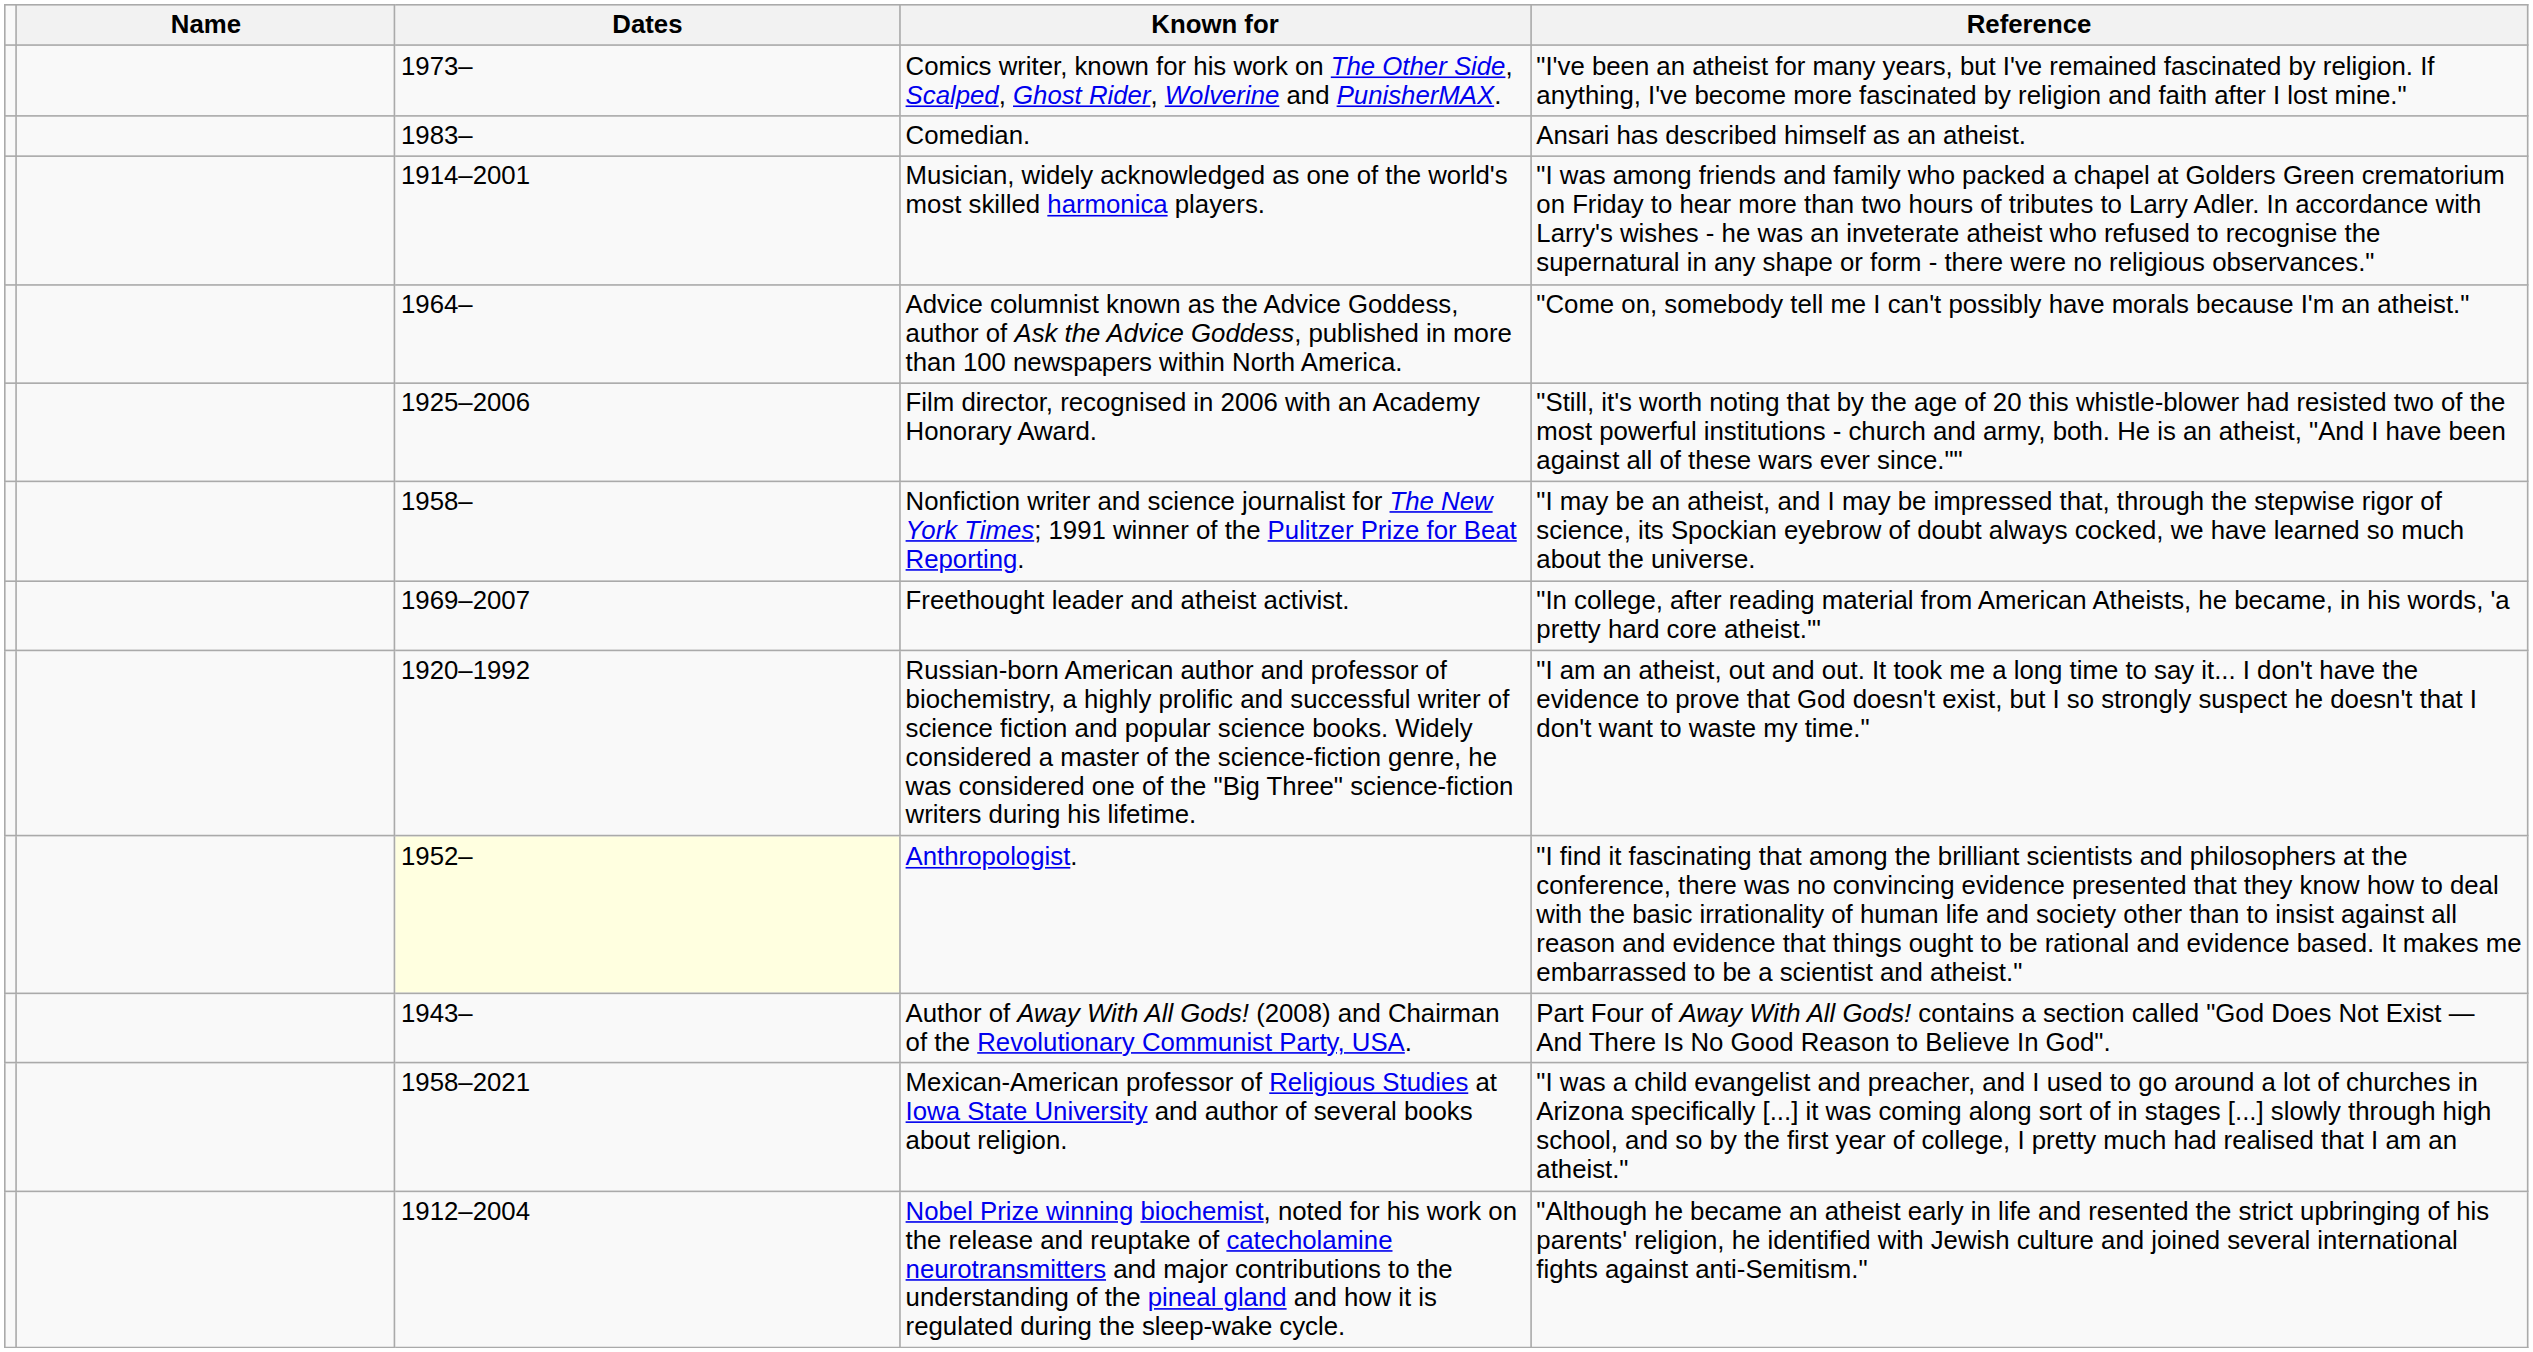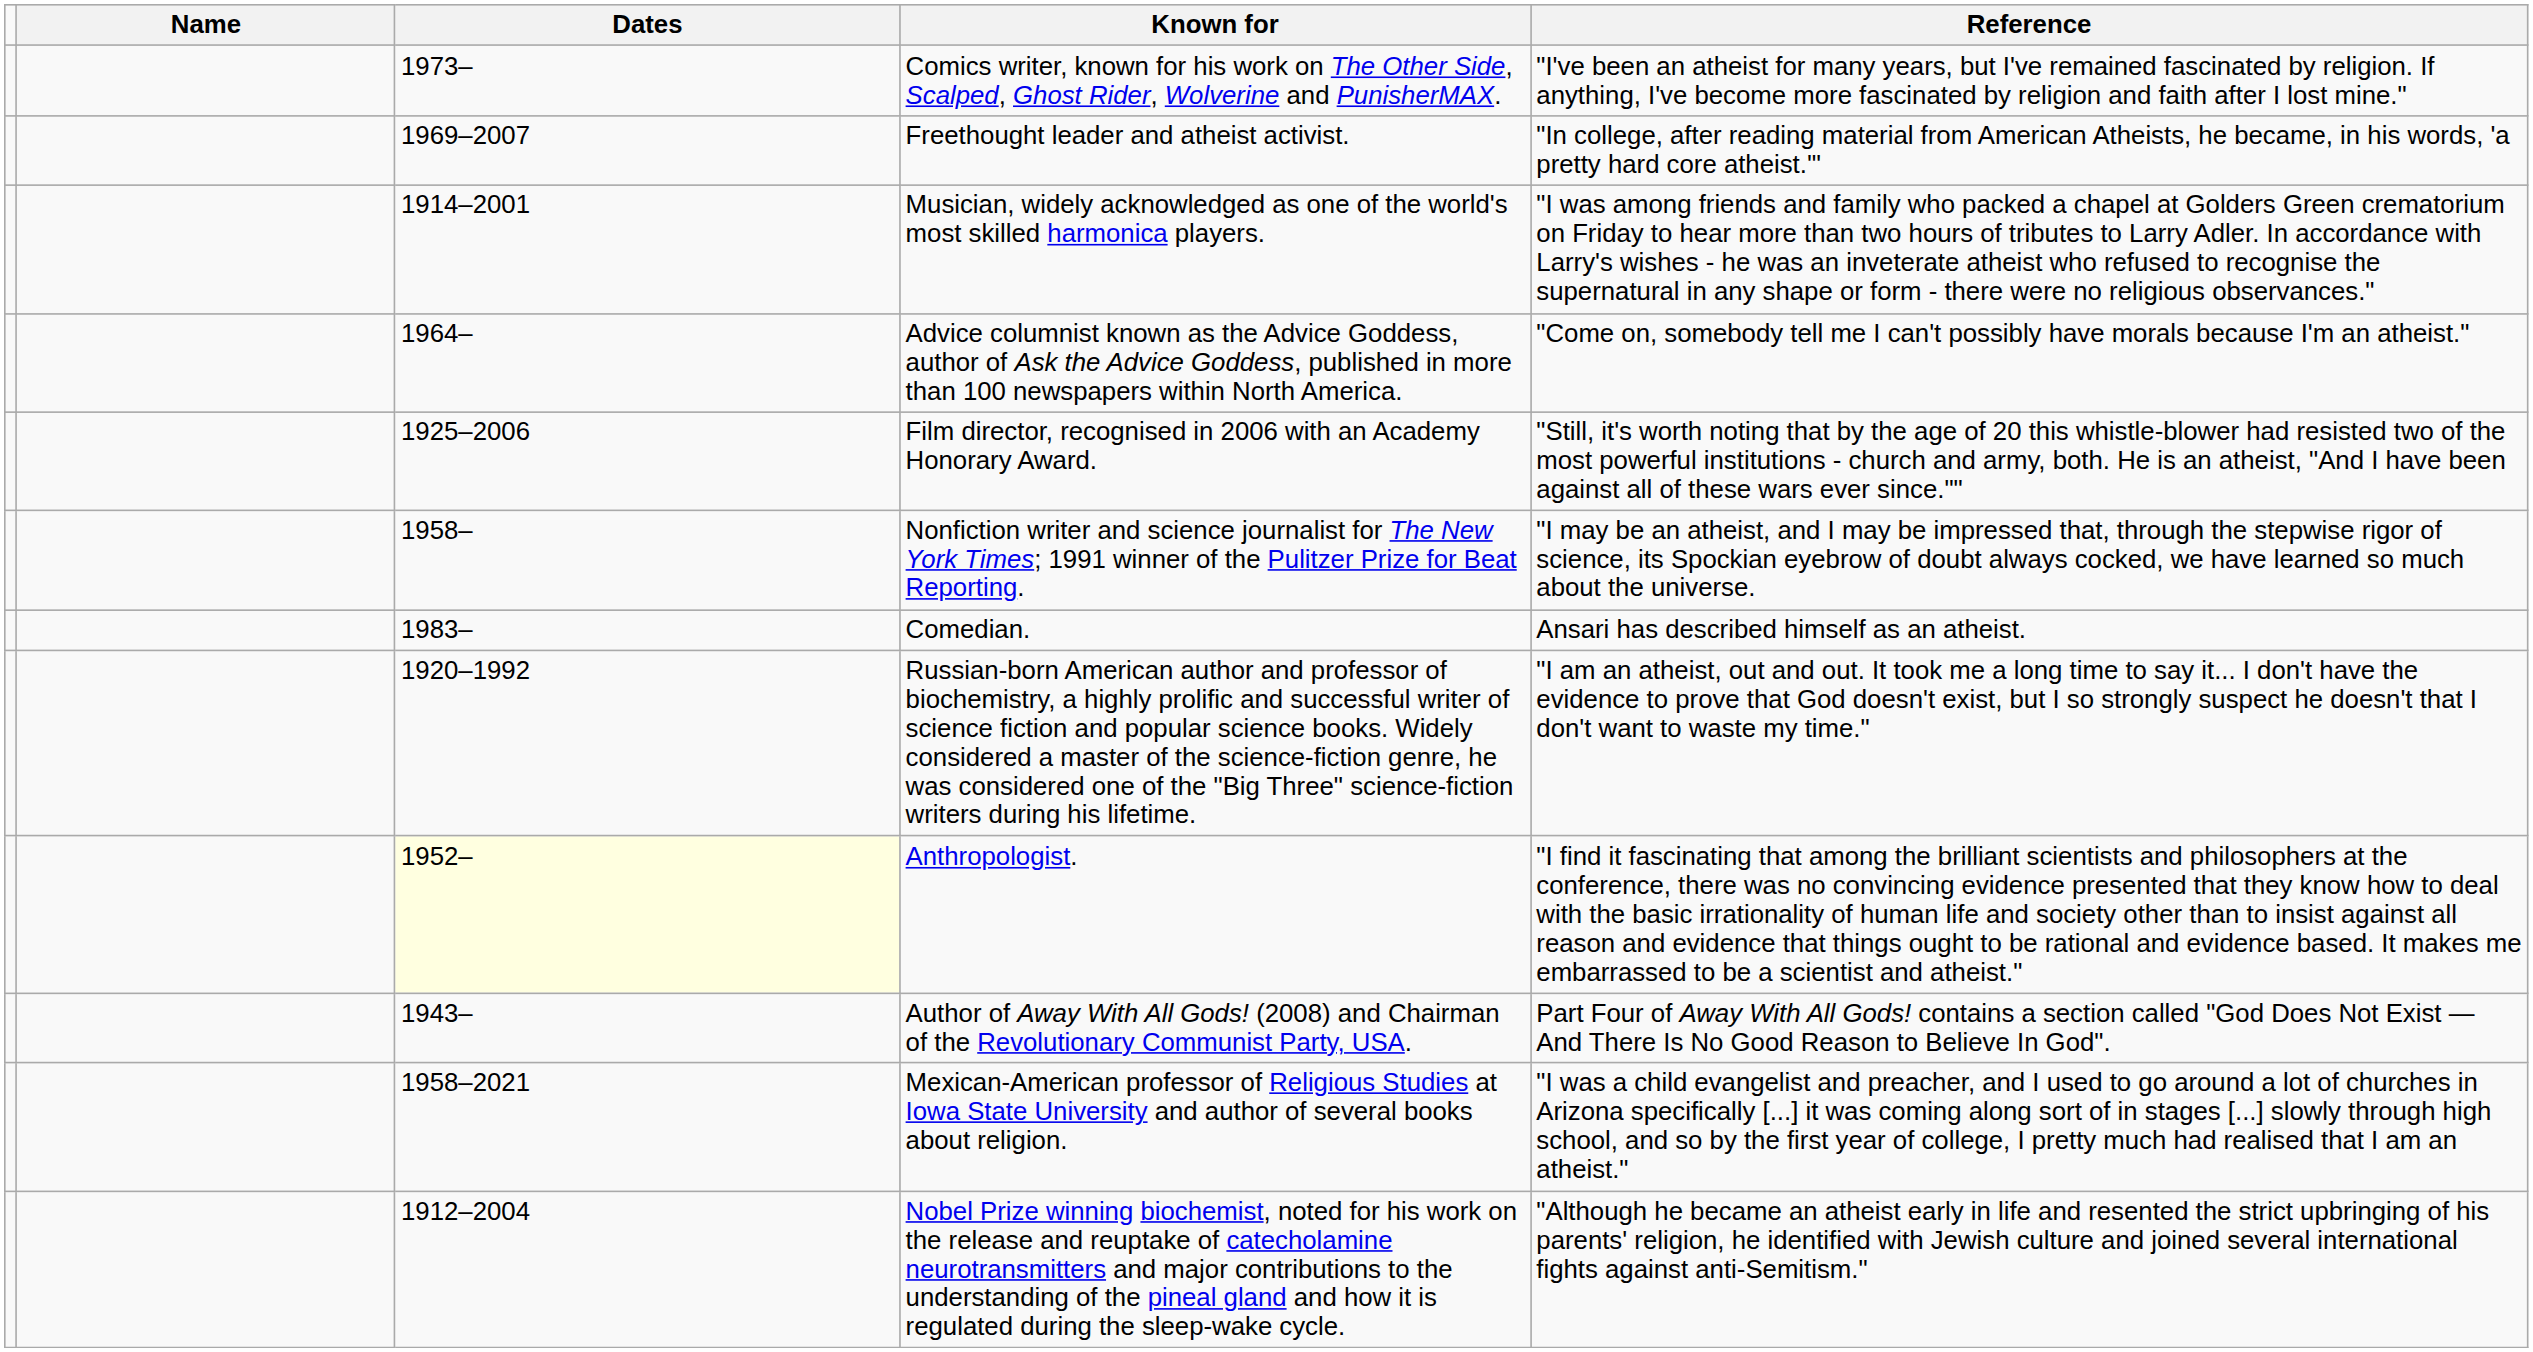 <table class="wikitable sortable">
 <tr style="vertical-align:top; text-align:left;">
 <td></td>
 <th style="width:15%;">Name</th>
 <th class="unsortable"! style="width:20%;">Dates</th>
 <th style="width:25%;">Known for</th>
 <th class="unsortable">Reference</th>
 </tr>
 <tr valign="top">
 <td></td>
 <td></td>
 <td>1973–</td>
 <td>Comics writer, known for his work on <em><a href='#'>The Other Side</a></em>, <em><a href='#'>Scalped</a></em>, <em><a href='#'>Ghost Rider</a></em>, <em><a href='#'>Wolverine</a></em> and <em><a href='#'>PunisherMAX</a></em>.</td>
 <td>"I've been an atheist for many years, but I've remained fascinated by religion. If anything, I've become more fascinated by religion and faith after I lost mine."</td>
 </tr>
 <tr valign="top">
 <td></td>
 <td></td>
-<td>1983–</td>
-<td>Comedian.</td>
-<td>Ansari has described himself as an atheist.</td>
+<td>1969–2007</td>
+<td>Freethought leader and atheist activist.</td>
+<td>"In college, after reading material from American Atheists, he became, in his words, 'a pretty hard core atheist.'"</td>
 </tr>
 <tr valign="top">
 <td></td>
 <td></td>
 <td>1914–2001</td>
 <td>Musician, widely acknowledged as one of the world's most skilled <a href='#'>harmonica</a> players.</td>
 <td>"I was among friends and family who packed a chapel at Golders Green crematorium on Friday to hear more than two hours of tributes to Larry Adler. In accordance with Larry's wishes - he was an inveterate atheist who refused to recognise the supernatural in any shape or form - there were no religious observances."</td>
 </tr>
 <tr valign="top">
 <td></td>
 <td></td>
 <td>1964–</td>
 <td>Advice columnist known as the Advice Goddess, author of <em>Ask the Advice Goddess</em>, published in more than 100 newspapers within North America.</td>
 <td>"Come on, somebody tell me I can't possibly have morals because I'm an atheist."</td>
 </tr>
 <tr valign="top">
 <td></td>
 <td></td>
 <td>1925–2006</td>
 <td>Film director, recognised in 2006 with an Academy Honorary Award.</td>
 <td>"Still, it's worth noting that by the age of 20 this whistle-blower had resisted two of the most powerful institutions - church and army, both. He is an atheist, "And I have been against all of these wars ever since.""</td>
 </tr>
 <tr valign="top">
 <td></td>
 <td></td>
 <td>1958–</td>
 <td>Nonfiction writer and science journalist for <em><a href='#'>The New York Times</a></em>; 1991 winner of the <a href='#'>Pulitzer Prize for Beat Reporting</a>.</td>
 <td>"I may be an atheist, and I may be impressed that, through the stepwise rigor of science, its Spockian eyebrow of doubt always cocked, we have learned so much about the universe.</td>
 </tr>
 <tr valign="top">
 <td></td>
 <td></td>
-<td>1969–2007</td>
-<td>Freethought leader and atheist activist.</td>
-<td>"In college, after reading material from American Atheists, he became, in his words, 'a pretty hard core atheist.'"</td>
+<td>1983–</td>
+<td>Comedian.</td>
+<td>Ansari has described himself as an atheist.</td>
 </tr>
 <tr valign="top">
 <td></td>
 <td></td>
 <td>1920–1992</td>
 <td>Russian-born American author and professor of biochemistry, a highly prolific and successful writer of science fiction and popular science books. Widely considered a master of the science-fiction genre, he was considered one of the "Big Three" science-fiction writers during his lifetime.</td>
 <td>"I am an atheist, out and out. It took me a long time to say it... I don't have the evidence to prove that God doesn't exist, but I so strongly suspect he doesn't that I don't want to waste my time."</td>
 </tr>
 <tr valign="top">
 <td></td>
 <td></td>
 <td style="background: lightyellow;">1952–</td>
 <td><a href='#'>Anthropologist</a>.</td>
 <td>"I find it fascinating that among the brilliant scientists and philosophers at the conference, there was no convincing evidence presented that they know how to deal with the basic irrationality of human life and society other than to insist against all reason and evidence that things ought to be rational and evidence based. It makes me embarrassed to be a scientist and atheist."</td>
 </tr>
 <tr valign="top">
 <td></td>
 <td></td>
 <td>1943–</td>
 <td>Author of <em>Away With All Gods!</em> (2008) and Chairman of the <a href='#'>Revolutionary Communist Party, USA</a>.</td>
 <td>Part Four of <em>Away With All Gods!</em> contains a section called "God Does Not Exist — And There Is No Good Reason to Believe In God".</td>
 </tr>
 <tr valign="top">
 <td></td>
 <td></td>
 <td>1958–2021</td>
 <td>Mexican-American professor of <a href='#'>Religious Studies</a> at <a href='#'>Iowa State University</a> and author of several books about religion.</td>
 <td>"I was a child evangelist and preacher, and I used to go around a lot of churches in Arizona specifically [...] it was coming along sort of in stages [...] slowly through high school, and so by the first year of college, I pretty much had realised that I am an atheist."</td>
 </tr>
 <tr valign="top">
 <td></td>
 <td></td>
 <td>1912–2004</td>
 <td><a href='#'>Nobel Prize winning</a> <a href='#'>biochemist</a>, noted for his work on the release and reuptake of <a href='#'>catecholamine</a> <a href='#'>neurotransmitters</a> and major contributions to the understanding of the <a href='#'>pineal gland</a> and how it is regulated during the sleep-wake cycle.</td>
 <td>"Although he became an atheist early in life and resented the strict upbringing of his parents' religion, he identified with Jewish culture and joined several international fights against anti-Semitism."</td>
 </tr>
 </table>
